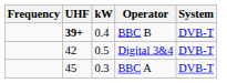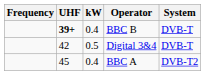 <table class="wikitable sortable">
 <tr>
 <th>Frequency</th>
 <th>UHF</th>
 <th>kW</th>
 <th>Operator</th>
 <th>System</th>
 </tr>
 <tr>
 <td></td>
 <td><strong>39+</strong></td>
 <td>0.4</td>
 <td><a href='#'>BBC</a> B</td>
 <td><a href='#'>DVB-T</a></td>
 </tr>
 <tr>
 <td></td>
 <td>42</td>
 <td>0.5</td>
 <td><a href='#'>Digital 3&4</a></td>
 <td><a href='#'>DVB-T</a></td>
 </tr>
 <tr>
 <td></td>
 <td>45</td>
-<td>0.3</td>
+<td>0.4</td>
 <td><a href='#'>BBC</a> A</td>
-<td><a href='#'>DVB-T</a></td>
+<td><a href='#'>DVB-T2</a></td>
 </tr>
 </table>
